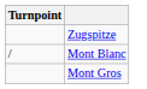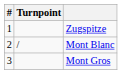 <table class="wikitable">
 <tr>
+<th>#</th>
 <th>Turnpoint</th>
 <th></th>
 </tr>
 <tr>
+<td>1</td>
 <td></td>
 <td><a href='#'>Zugspitze</a></td>
 </tr>
 <tr>
+<td>2</td>
 <td>/</td>
 <td><a href='#'>Mont Blanc</a></td>
 </tr>
 <tr>
+<td>3</td>
 <td></td>
 <td><a href='#'>Mont Gros</a></td>
 </tr>
 </table>
